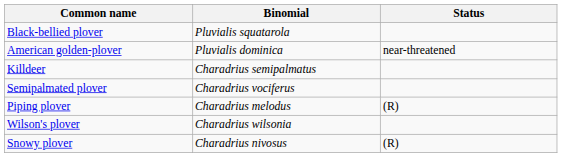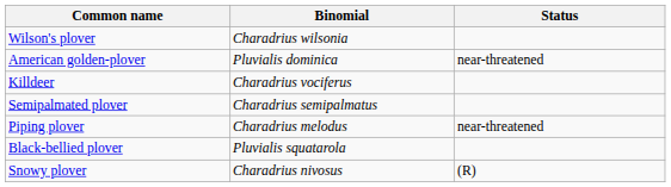 <table width=60% class="wikitable">
 <tr>
 <th width=34%>Common name</th>
 <th width=34%>Binomial</th>
 <th width=32%>Status</th>
 </tr>
 <tr>
-<td><a href='#'>Black-bellied plover</a></td>
-<td><em>Pluvialis squatarola</em></td>
+<td><a href='#'>Wilson's plover</a></td>
+<td><em>Charadrius wilsonia</em></td>
 <td></td>
 </tr>
 <tr>
 <td><a href='#'>American golden-plover</a></td>
 <td><em>Pluvialis dominica</em></td>
 <td>near-threatened</td>
 </tr>
 <tr>
 <td><a href='#'>Killdeer</a></td>
-<td><em>Charadrius semipalmatus</em></td>
+<td><em>Charadrius vociferus</em></td>
 <td></td>
 </tr>
 <tr>
 <td><a href='#'>Semipalmated plover</a></td>
-<td><em>Charadrius vociferus</em></td>
+<td><em>Charadrius semipalmatus</em></td>
 <td></td>
 </tr>
 <tr>
 <td><a href='#'>Piping plover</a></td>
 <td><em>Charadrius melodus</em></td>
-<td>(R)</td>
+<td>near-threatened</td>
 </tr>
 <tr>
-<td><a href='#'>Wilson's plover</a></td>
-<td><em>Charadrius wilsonia</em></td>
+<td><a href='#'>Black-bellied plover</a></td>
+<td><em>Pluvialis squatarola</em></td>
 <td></td>
 </tr>
 <tr>
 <td><a href='#'>Snowy plover</a></td>
 <td><em>Charadrius nivosus</em></td>
 <td>(R)</td>
 </tr>
 </table>
